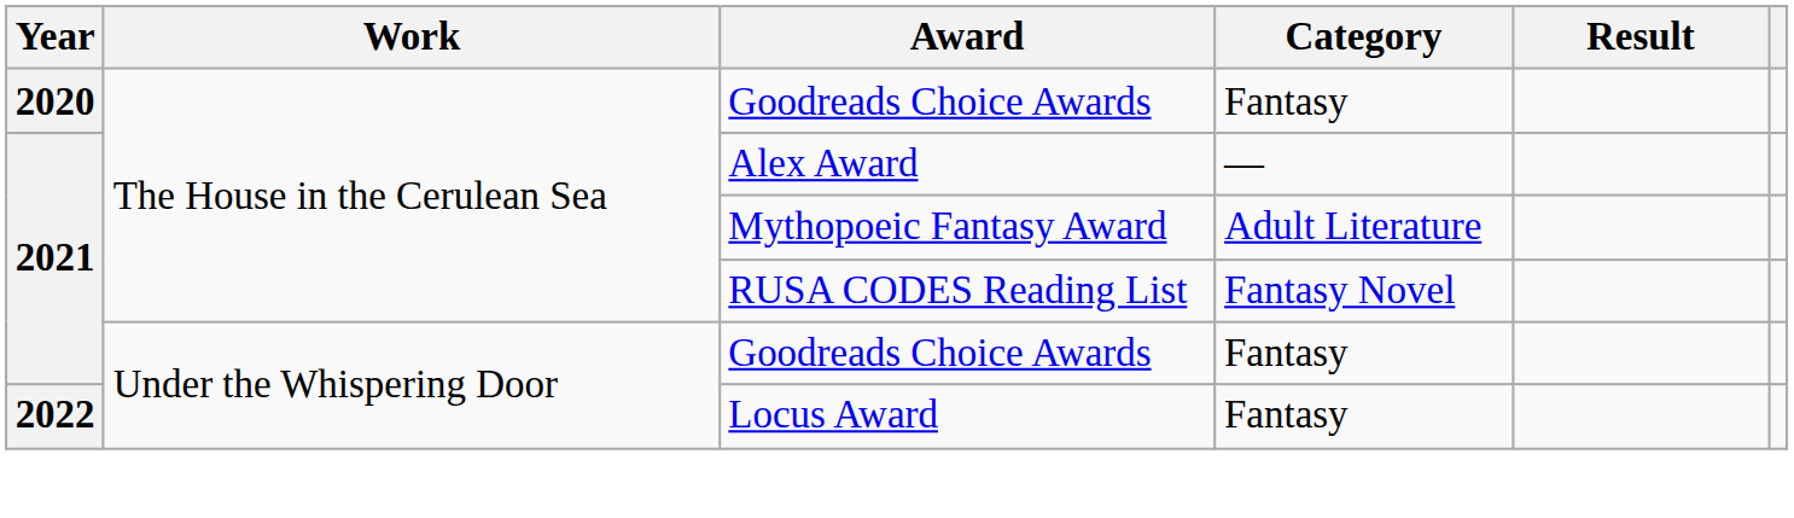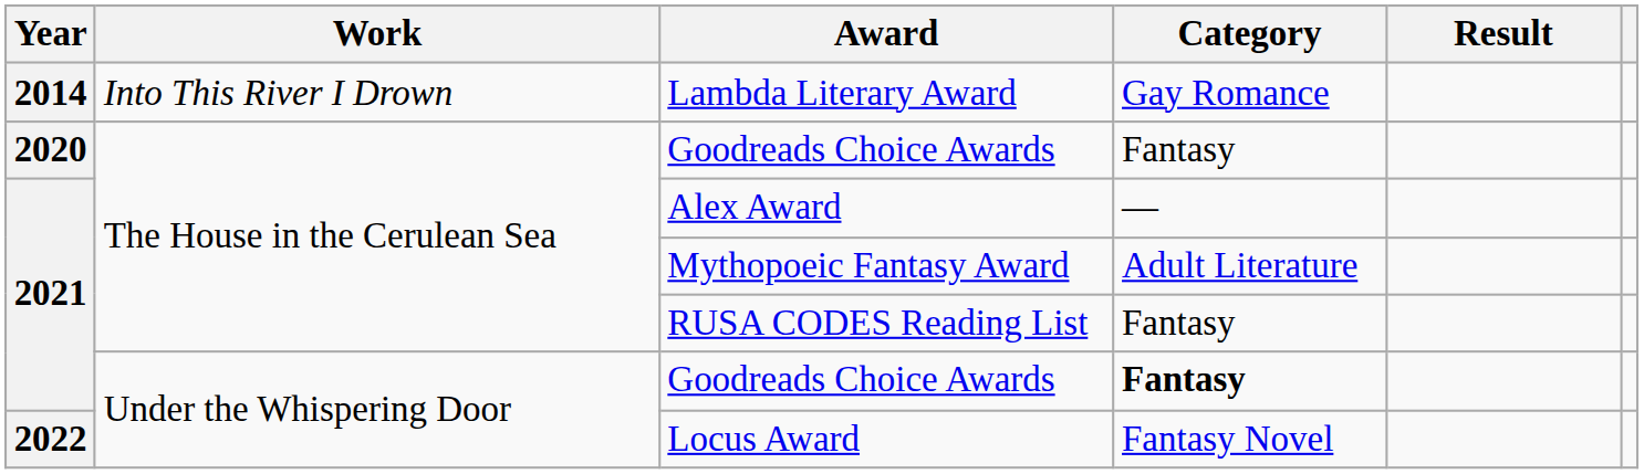 <table class="wikitable">
 <tr>
 <th>Year</th>
 <th style="min-width: 15em">Work</th>
 <th style="min-width: 12em">Award</th>
 <th style="min-width: 7em">Category</th>
 <th style="min-width: 6em">Result</th>
 <th></th>
+</tr>
+<tr>
+<th>2014</th>
+<td><em>Into This River I Drown</td>
+<td><a href='#'>Lambda Literary Award</a></td>
+<td><a href='#'>Gay Romance</a></td>
+<td></td>
+<td style="text-align: center"></td>
 </tr>
 <tr>
 <th>2020</th>
 <td rowspan="4"></em>The House in the Cerulean Sea<em></td>
 <td><a href='#'>Goodreads Choice Awards</a></td>
 <td>Fantasy</td>
 <td></td>
 <td style="text-align: center"></td>
 </tr>
 <tr>
 <th rowspan="4">2021</th>
 <td><a href='#'>Alex Award</a></td>
 <td>—</td>
 <td></td>
 <td style="text-align: center"></td>
 </tr>
 <tr>
 <td><a href='#'>Mythopoeic Fantasy Award</a></td>
 <td><a href='#'>Adult Literature</a></td>
 <td></td>
 <td style="text-align: center"></td>
 </tr>
 <tr>
 <td><a href='#'>RUSA CODES Reading List</a></td>
-<td><a href='#'>Fantasy Novel</a></td>
+<td>Fantasy</td>
 <td></td>
 <td style="text-align: center"></td>
 </tr>
 <tr>
 <td rowspan="2"></em>Under the Whispering Door<em></td>
 <td><a href='#'>Goodreads Choice Awards</a></td>
-<td>Fantasy</td>
+<td><strong>Fantasy</strong></td>
 <td></td>
 <td style="text-align: center"></td>
 </tr>
 <tr>
 <th>2022</th>
 <td><a href='#'>Locus Award</a></td>
-<td>Fantasy</td>
+<td><a href='#'>Fantasy Novel</a></td>
 <td></td>
 <td style="text-align: center"></td>
 </tr>
 </table>
